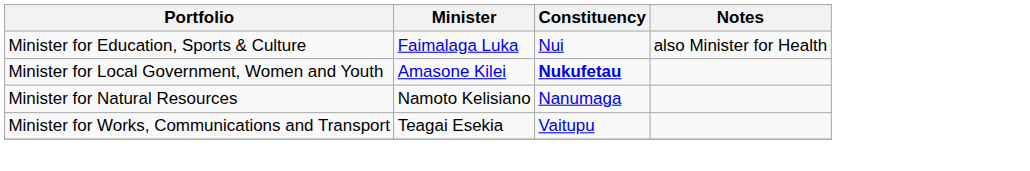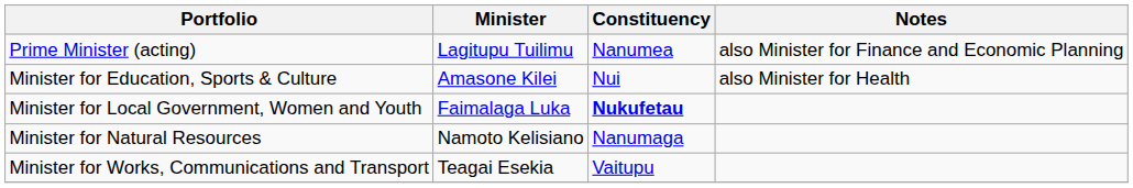 <table class="wikitable">
 <tr>
 <th>Portfolio</th>
 <th>Minister</th>
 <th>Constituency</th>
 <th>Notes</th>
 </tr>
 <tr>
+<td><a href='#'>Prime Minister</a> (acting)</td>
+<td><a href='#'>Lagitupu Tuilimu</a></td>
+<td><a href='#'>Nanumea</a></td>
+<td>also Minister for Finance and Economic Planning</td>
+</tr>
+<tr>
 <td>Minister for Education, Sports & Culture</td>
-<td><a href='#'>Faimalaga Luka</a></td>
+<td><a href='#'>Amasone Kilei</a></td>
 <td><a href='#'>Nui</a></td>
 <td>also Minister for Health</td>
 </tr>
 <tr>
 <td>Minister for Local Government, Women and Youth</td>
-<td><a href='#'>Amasone Kilei</a></td>
+<td><a href='#'>Faimalaga Luka</a></td>
 <td><strong><a href='#'>Nukufetau</a></strong></td>
 <td></td>
 </tr>
 <tr>
 <td>Minister for Natural Resources</td>
 <td>Namoto Kelisiano</td>
 <td><a href='#'>Nanumaga</a></td>
 <td></td>
 </tr>
 <tr>
 <td>Minister for Works, Communications and Transport</td>
 <td>Teagai Esekia</td>
 <td><a href='#'>Vaitupu</a></td>
 <td></td>
 </tr>
 <tr>
 </tr>
 </table>
